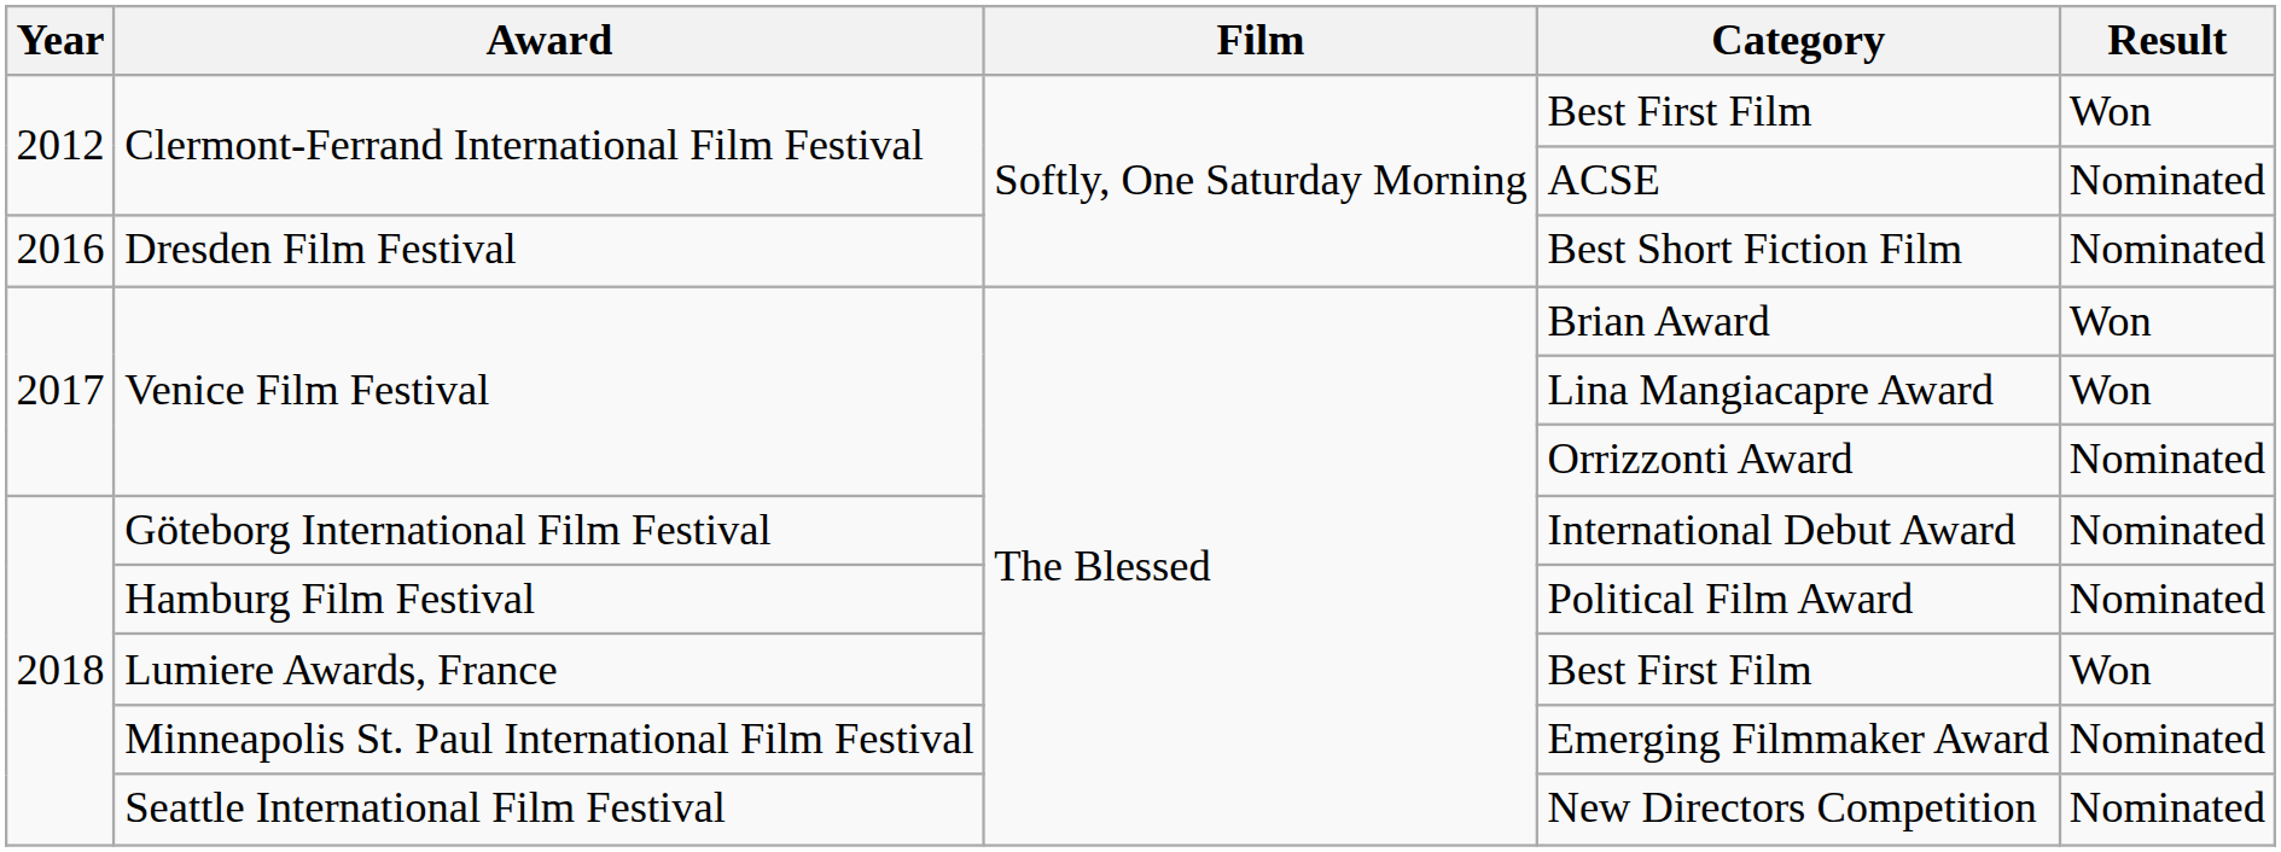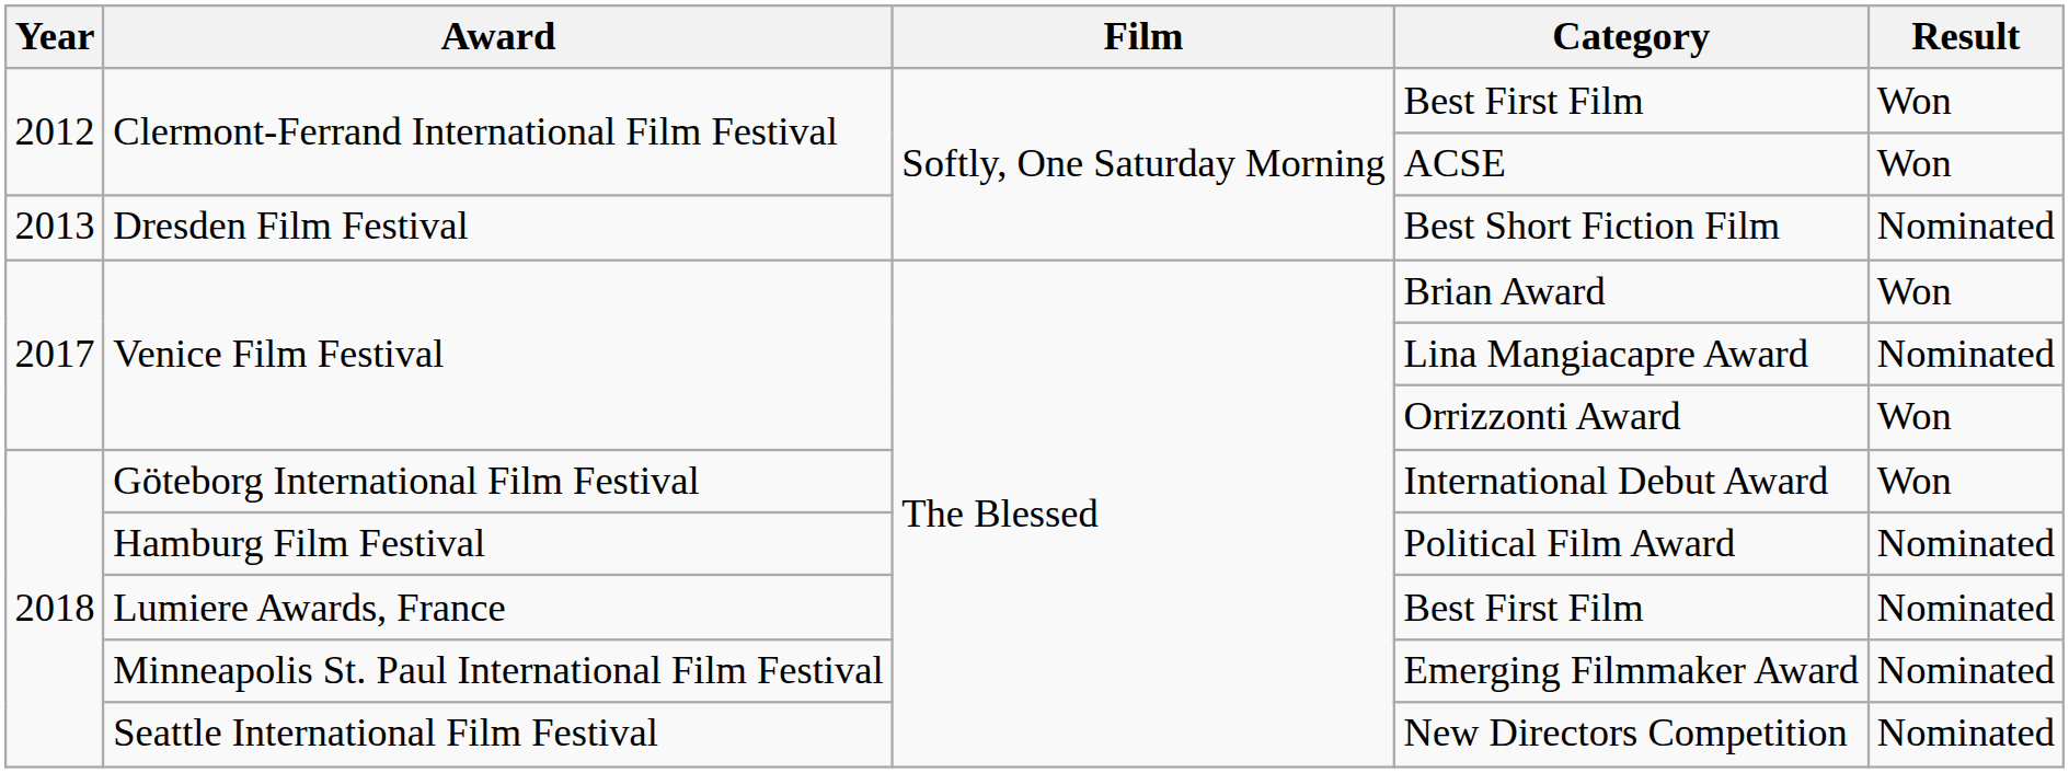 <table class="wikitable">
 <tr>
 <th>Year</th>
 <th>Award</th>
 <th>Film</th>
 <th>Category</th>
 <th>Result</th>
 </tr>
 <tr>
 <td rowspan="2">2012</td>
 <td rowspan="2">Clermont-Ferrand International Film Festival</td>
 <td rowspan="3">Softly, One Saturday Morning</td>
 <td>Best First Film</td>
 <td>Won</td>
 </tr>
 <tr>
 <td>ACSE</td>
-<td>Nominated</td>
+<td>Won</td>
 </tr>
 <tr>
-<td>2016</td>
+<td>2013</td>
 <td>Dresden Film Festival</td>
 <td>Best Short Fiction Film</td>
 <td>Nominated</td>
 </tr>
 <tr>
 <td rowspan="3">2017</td>
 <td rowspan="3">Venice Film Festival</td>
 <td rowspan="8">The Blessed</td>
 <td>Brian Award</td>
 <td>Won</td>
 </tr>
 <tr>
 <td>Lina Mangiacapre Award</td>
-<td>Won</td>
+<td>Nominated</td>
 </tr>
 <tr>
 <td>Orrizzonti Award</td>
-<td>Nominated</td>
+<td>Won</td>
 </tr>
 <tr>
 <td rowspan="5">2018</td>
 <td>Göteborg International Film Festival</td>
 <td>International Debut Award</td>
-<td>Nominated</td>
+<td>Won</td>
 </tr>
 <tr>
 <td>Hamburg Film Festival</td>
 <td>Political Film Award</td>
 <td>Nominated</td>
 </tr>
 <tr>
 <td>Lumiere Awards, France</td>
 <td>Best First Film</td>
-<td>Won</td>
+<td>Nominated</td>
 </tr>
 <tr>
 <td>Minneapolis St. Paul International Film Festival</td>
 <td>Emerging Filmmaker Award</td>
 <td>Nominated</td>
 </tr>
 <tr>
 <td>Seattle International Film Festival</td>
 <td>New Directors Competition</td>
 <td>Nominated</td>
 </tr>
 </table>
